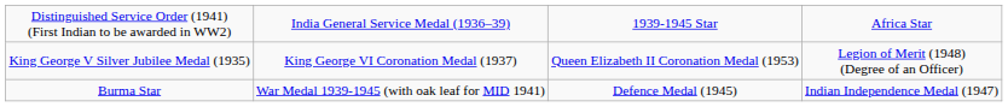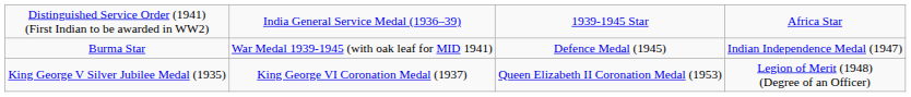 <table class="wikitable" style="margin:1em auto; text-align:center;">
 <tr>
 <td><a href='#'>Distinguished Service Order</a> (1941)<br>(First Indian to be awarded in WW2)</td>
 <td><a href='#'>India General Service Medal (1936–39)</a></td>
 <td><a href='#'>1939-1945 Star</a></td>
 <td><a href='#'>Africa Star</a></td>
 </tr>
 <tr>
+<td><a href='#'>Burma Star</a></td>
+<td><a href='#'>War Medal 1939-1945</a> (with oak leaf for <a href='#'>MID</a> 1941)</td>
+<td><a href='#'>Defence Medal</a> (1945)</td>
+<td><a href='#'>Indian Independence Medal</a> (1947)</td>
+</tr>
+<tr>
 <td><a href='#'>King George V Silver Jubilee Medal</a> (1935)</td>
 <td><a href='#'>King George VI Coronation Medal</a> (1937)</td>
 <td><a href='#'>Queen Elizabeth II Coronation Medal</a> (1953)</td>
 <td><a href='#'>Legion of Merit</a> (1948)<br>(Degree of an Officer)</td>
 </tr>
-<tr>
-<td><a href='#'>Burma Star</a></td>
-<td><a href='#'>War Medal 1939-1945</a> (with oak leaf for <a href='#'>MID</a> 1941)</td>
-<td><a href='#'>Defence Medal</a> (1945)</td>
-<td><a href='#'>Indian Independence Medal</a> (1947)</td>
-</tr>
 </table>
